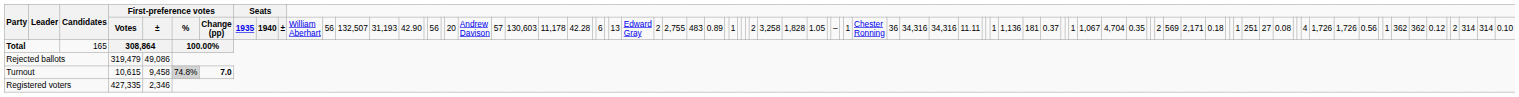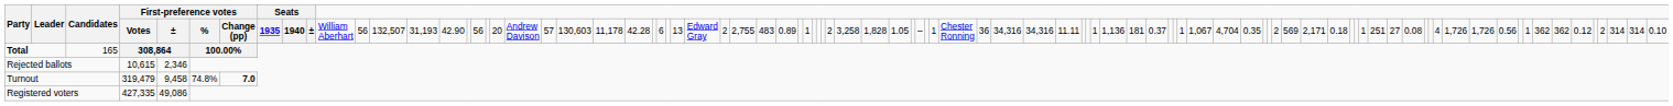 <table class="wikitable" style="text-align:right; font-size:85%">
 <tr>
 <th rowspan="2" colspan="2" style="width:15%">Party</th>
 <th rowspan="2">Leader</th>
 <th rowspan="2">Candidates</th>
 <th colspan="6">First-preference votes</th>
 <th colspan="3">Seats</th>
 </tr>
 <tr>
 <th>Votes</th>
 <th>±</th>
 <th>% </th>
 <th colspan="3">Change (pp)</th>
 <th><a href='#'>1935</a></th>
 <th>1940</th>
 <th>±<br></th>
 <td style="text-align:left;"><a href='#'>William Aberhart</a></td>
 <td>56</td>
 <td>132,507</td>
 <td>31,193</td>
 <td>42.90</td>
 <td></td>
 <td>56</td>
 <td></td>
 <td>20<br></td>
 <td style="text-align:left;"><a href='#'>Andrew Davison</a></td>
 <td>57</td>
 <td>130,603</td>
 <td>11,178</td>
 <td>42.28</td>
 <td></td>
 <td>6</td>
 <td></td>
 <td>13<br></td>
 <td style="text-align:left;"><a href='#'>Edward Gray</a></td>
 <td>2</td>
 <td>2,755</td>
 <td>483</td>
 <td>0.89</td>
 <td></td>
 <td>1</td>
 <td></td>
 <td><br></td>
 <td style="text-align:left;"></td>
 <td>2</td>
 <td>3,258</td>
 <td>1,828</td>
 <td>1.05</td>
 <td></td>
 <td>–</td>
 <td></td>
 <td>1<br></td>
 <td style="text-align:left;"><a href='#'>Chester Ronning</a></td>
 <td>36</td>
 <td>34,316</td>
 <td>34,316</td>
 <td>11.11</td>
 <td><br></td>
 <td></td>
 <td>1</td>
 <td>1,136</td>
 <td>181</td>
 <td>0.37</td>
 <td><br></td>
 <td style="text-align:left;"></td>
 <td>1</td>
 <td>1,067</td>
 <td>4,704</td>
 <td>0.35</td>
 <td><br></td>
 <td style="text-align:left;"></td>
 <td>2</td>
 <td>569</td>
 <td>2,171</td>
 <td>0.18</td>
 <td><br></td>
 <td></td>
 <td>1</td>
 <td>251</td>
 <td>27</td>
 <td>0.08</td>
 <td><br></td>
 <td></td>
 <td>4</td>
 <td>1,726</td>
 <td>1,726</td>
 <td>0.56<br></td>
 <td></td>
 <td>1</td>
 <td>362</td>
 <td>362</td>
 <td>0.12<br></td>
 <td></td>
 <td>2</td>
 <td>314</td>
 <td>314</td>
 <td>0.10</td>
 </tr>
 <tr>
 <td colspan="3" style="text-align: left;"><strong>Total</strong></td>
 <td>165</td>
 <th colspan="2">308,864</th>
 <th colspan="2">100.00%</th>
 </tr>
 <tr>
 <td colspan="4" style="text-align:left;">Rejected ballots</td>
-<td>319,479</td>
-<td>49,086</td>
+<td>10,615</td>
+<td>2,346</td>
 </tr>
 <tr>
 <td colspan="4" style="text-align:left;">Turnout</td>
-<td>10,615</td>
+<td>319,479</td>
 <td>9,458</td>
-<td style="background: lightgrey;">74.8%</td>
+<td>74.8%</td>
 <td><strong>7.0</strong></td>
 </tr>
 <tr>
 <td colspan="4" style="text-align:left;">Registered voters</td>
 <td>427,335</td>
-<td>2,346</td>
+<td>49,086</td>
 </tr>
 </table>
